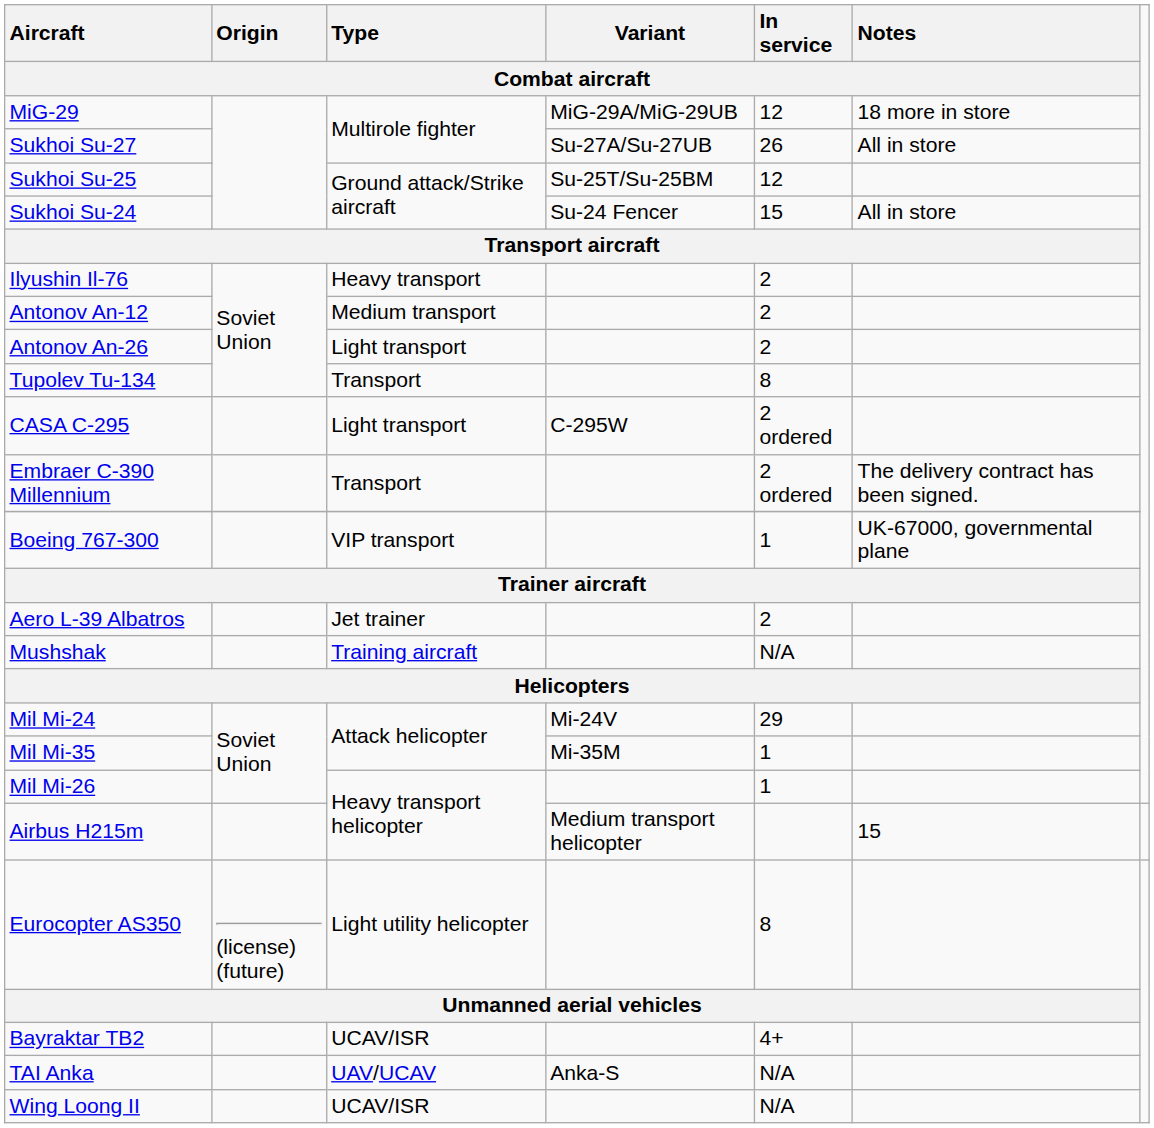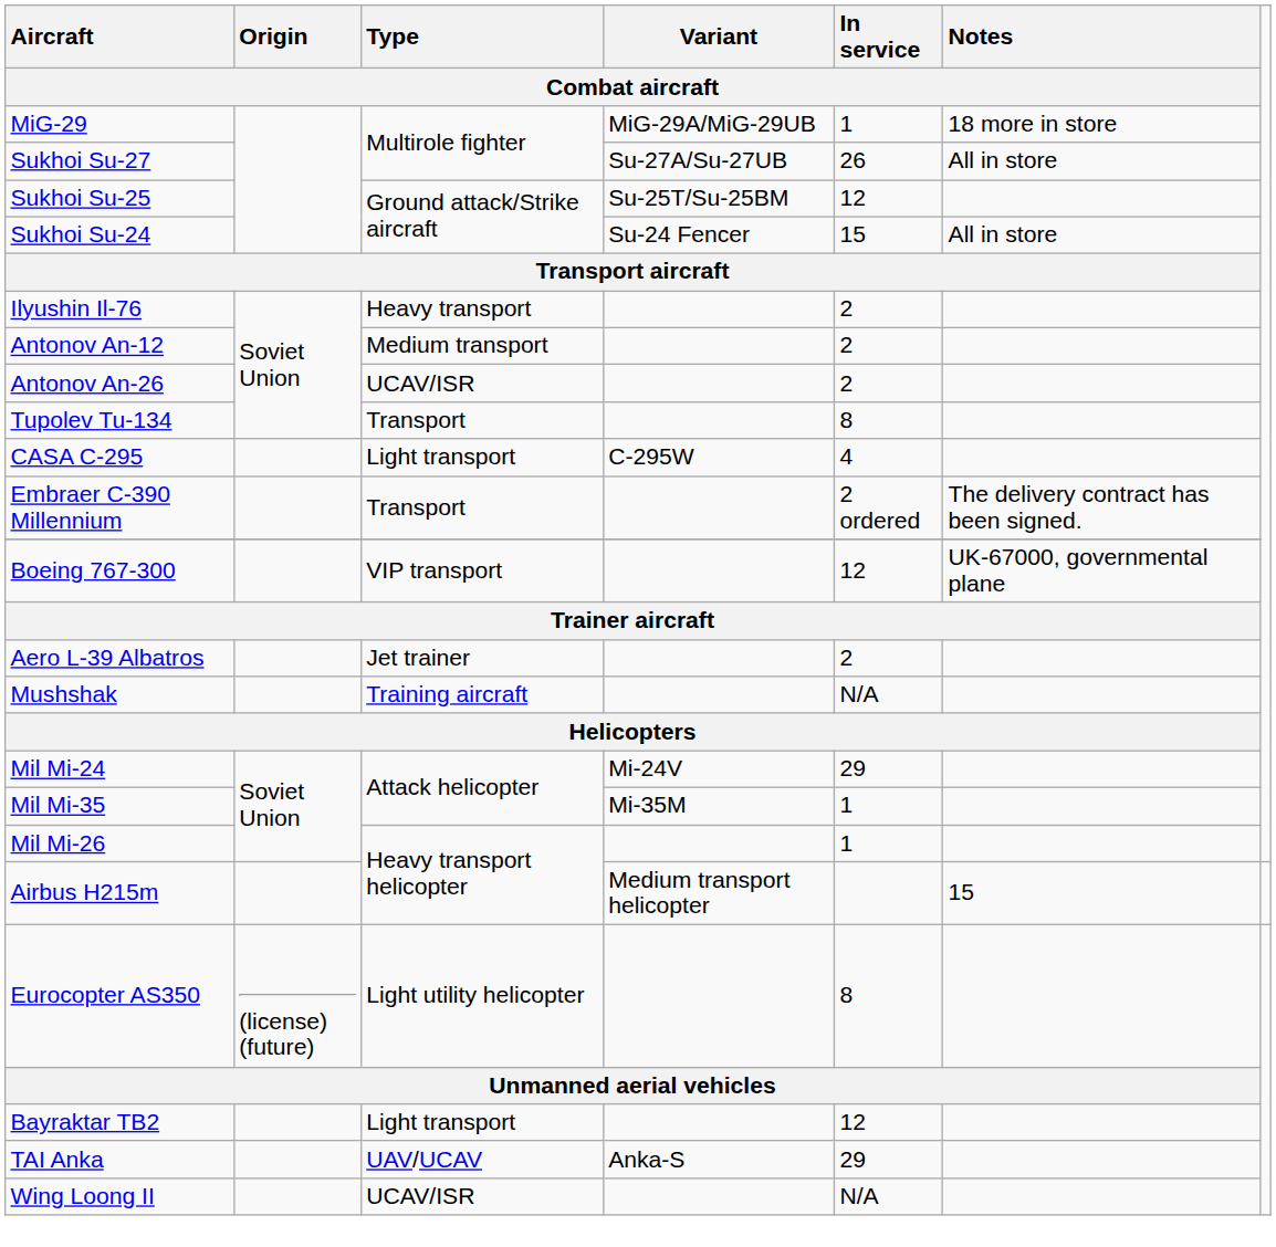 <table class="wikitable">
 <tr>
 <th style="text-align: left;">Aircraft</th>
 <th style="text-align: left;">Origin</th>
 <th style="text-align: left;">Type</th>
 <th>Variant</th>
 <th style="text-align: left;">In service</th>
 <th style="text-align: left;">Notes</th>
 </tr>
 <tr>
 <th colspan="6">Combat aircraft</th>
 </tr>
 <tr>
 <td><a href='#'>MiG-29</a></td>
 <td rowspan="4"></td>
 <td rowspan="2">Multirole fighter</td>
 <td>MiG-29A/MiG-29UB</td>
-<td>12</td>
+<td>1</td>
 <td>18 more in store</td>
 </tr>
 <tr>
 <td><a href='#'>Sukhoi Su-27</a></td>
 <td>Su-27A/Su-27UB</td>
 <td>26</td>
 <td>All in store</td>
 </tr>
 <tr>
 <td><a href='#'>Sukhoi Su-25</a></td>
 <td rowspan="2">Ground attack/Strike aircraft</td>
 <td>Su-25T/Su-25BM</td>
 <td>12</td>
 <td></td>
 </tr>
 <tr>
 <td><a href='#'>Sukhoi Su-24</a></td>
 <td>Su-24 Fencer</td>
 <td>15</td>
 <td>All in store</td>
 </tr>
 <tr>
 <th colspan="6">Transport aircraft</th>
 </tr>
 <tr>
 <td><a href='#'>Ilyushin Il-76</a></td>
 <td rowspan="4">Soviet Union</td>
 <td>Heavy transport</td>
 <td></td>
 <td>2</td>
 <td></td>
 </tr>
 <tr>
 <td><a href='#'>Antonov An-12</a></td>
 <td>Medium transport</td>
 <td></td>
 <td>2</td>
 <td></td>
 </tr>
 <tr>
 <td><a href='#'>Antonov An-26</a></td>
-<td>Light transport</td>
+<td>UCAV/ISR</td>
 <td></td>
 <td>2</td>
 <td></td>
 </tr>
 <tr>
 <td><a href='#'>Tupolev Tu-134</a></td>
 <td>Transport</td>
 <td></td>
 <td>8</td>
 <td></td>
 </tr>
 <tr>
 <td><a href='#'>CASA C-295</a></td>
 <td><br></td>
 <td>Light transport</td>
 <td>C-295W</td>
-<td>2 ordered</td>
+<td>4</td>
 <td></td>
 </tr>
 <tr>
 <td><a href='#'>Embraer C-390 Millennium</a></td>
 <td></td>
 <td>Transport</td>
 <td></td>
 <td>2 ordered</td>
 <td>The delivery contract has been signed.</td>
 </tr>
 <tr>
 </tr>
 <tr>
 <td><a href='#'>Boeing 767-300</a></td>
 <td></td>
 <td>VIP transport</td>
 <td></td>
-<td>1</td>
+<td>12</td>
 <td>UK-67000, governmental plane</td>
 </tr>
 <tr>
 <th colspan="6">Trainer aircraft</th>
 </tr>
 <tr>
 <td><a href='#'>Aero L-39 Albatros</a></td>
 <td></td>
 <td>Jet trainer</td>
 <td></td>
 <td>2</td>
 <td></td>
 </tr>
 <tr>
 <td><a href='#'>Mushshak</a></td>
 <td></td>
 <td><a href='#'>Training aircraft</a></td>
 <td></td>
 <td>N/A</td>
 <td></td>
 </tr>
 <tr>
 <th colspan="6">Helicopters</th>
 </tr>
 <tr>
 <td><a href='#'>Mil Mi-24</a></td>
 <td rowspan="3">Soviet Union</td>
 <td rowspan="2">Attack helicopter</td>
 <td>Mi-24V</td>
 <td>29</td>
 <td></td>
 </tr>
 <tr>
 <td><a href='#'>Mil Mi-35</a></td>
 <td>Mi-35M</td>
 <td>1</td>
 <td></td>
 </tr>
 <tr>
 <td><a href='#'>Mil Mi-26</a></td>
 <td rowspan="2">Heavy transport helicopter</td>
 <td></td>
 <td>1</td>
 <td></td>
 </tr>
 <tr>
 <td><a href='#'>Airbus H215m</a></td>
 <td><br><br></td>
 <td>Medium transport helicopter</td>
 <td></td>
 <td>15</td>
 <td></td>
 </tr>
 <tr>
 <td><a href='#'>Eurocopter AS350</a></td>
 <td><br><br><hr> (license)<br> (future)</td>
 <td>Light utility helicopter</td>
 <td></td>
 <td>8</td>
 <td></td>
 </tr>
 <tr>
 <th colspan="6">Unmanned aerial vehicles</th>
 </tr>
 <tr>
 <td><a href='#'>Bayraktar TB2</a></td>
 <td></td>
-<td>UCAV/ISR</td>
+<td>Light transport</td>
 <td></td>
-<td>4+</td>
+<td>12</td>
 <td></td>
 </tr>
 <tr>
 <td><a href='#'>TAI Anka</a></td>
 <td></td>
 <td><a href='#'>UAV</a>/<a href='#'>UCAV</a></td>
 <td>Anka-S</td>
-<td>N/A</td>
+<td>29</td>
 <td></td>
 </tr>
 <tr>
 <td><a href='#'>Wing Loong II</a></td>
 <td></td>
 <td>UCAV/ISR</td>
 <td></td>
 <td>N/A</td>
 <td></td>
 </tr>
 </table>
